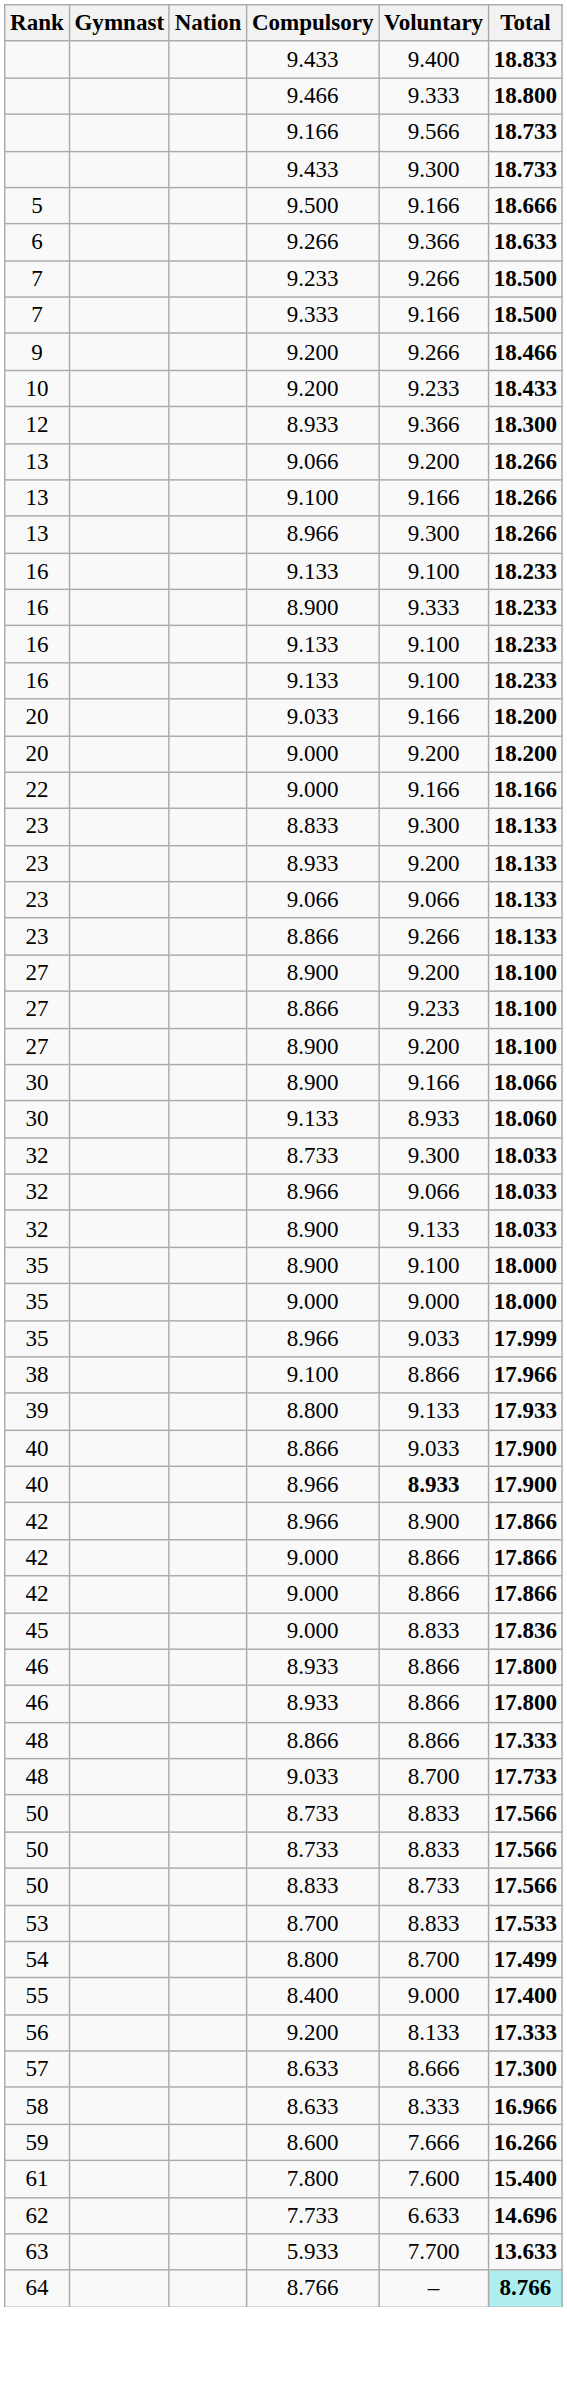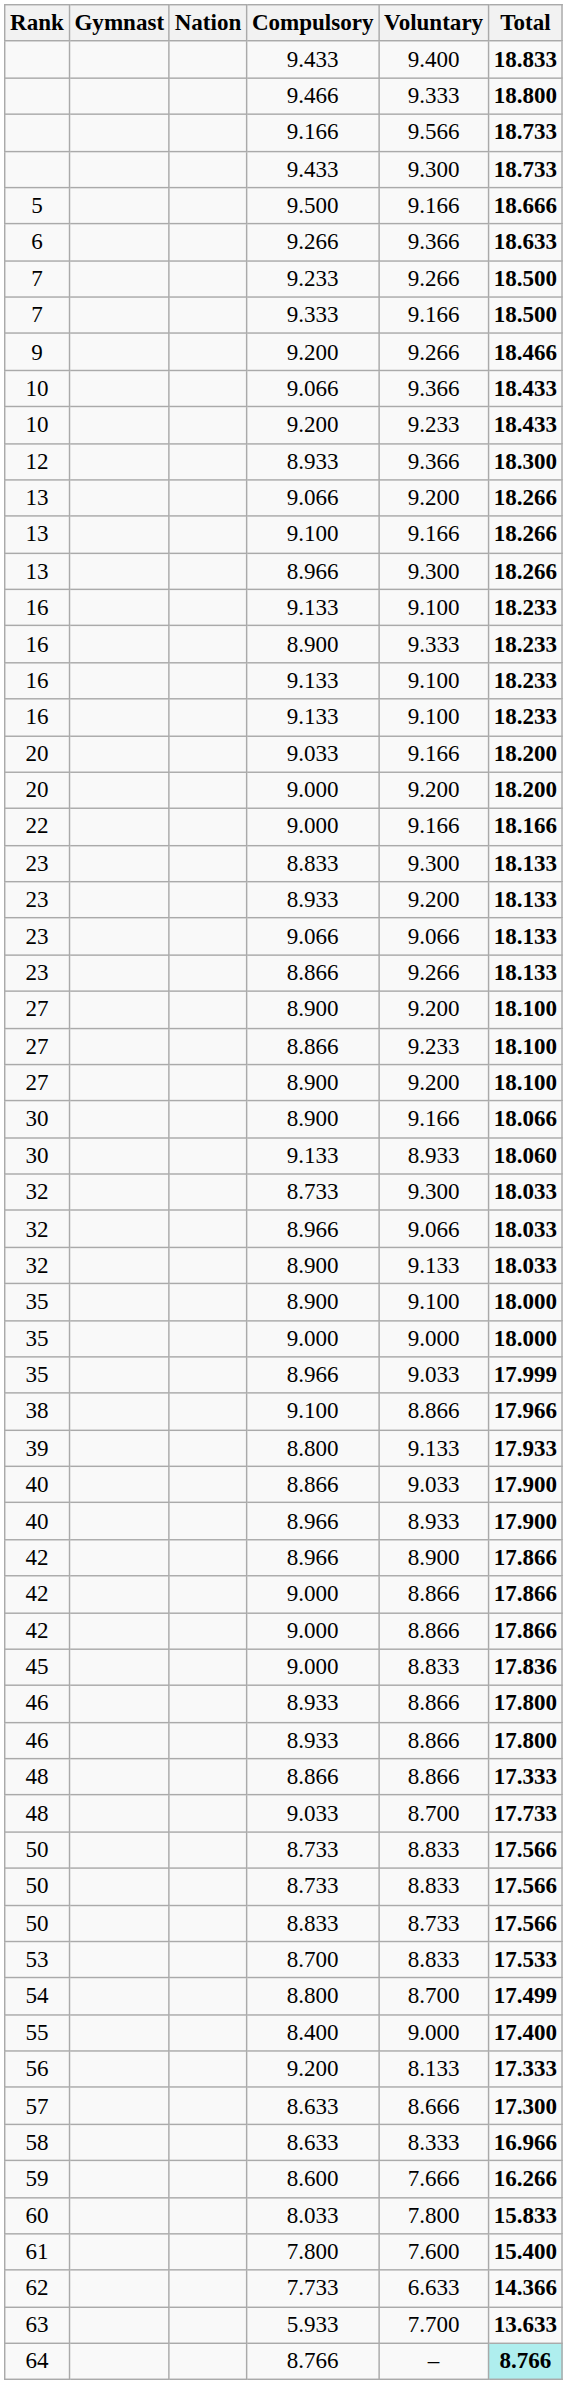 <table class="wikitable sortable" style="text-align:center">
 <tr>
 <th>Rank</th>
 <th>Gymnast</th>
 <th>Nation</th>
 <th>Compulsory</th>
 <th>Voluntary</th>
 <th>Total</th>
 </tr>
 <tr>
 <td></td>
 <td align=left></td>
 <td align=left></td>
 <td>9.433</td>
 <td>9.400</td>
 <td><strong>18.833</strong></td>
 </tr>
 <tr>
 <td></td>
 <td align=left></td>
 <td align=left></td>
 <td>9.466</td>
 <td>9.333</td>
 <td><strong>18.800</strong></td>
 </tr>
 <tr>
 <td></td>
 <td align=left></td>
 <td align=left></td>
 <td>9.166</td>
 <td>9.566</td>
 <td><strong>18.733</strong></td>
 </tr>
 <tr>
 <td></td>
 <td align=left></td>
 <td align=left></td>
 <td>9.433</td>
 <td>9.300</td>
 <td><strong>18.733</strong></td>
 </tr>
 <tr>
 <td>5</td>
 <td align=left></td>
 <td align=left></td>
 <td>9.500</td>
 <td>9.166</td>
 <td><strong>18.666</strong></td>
 </tr>
 <tr>
 <td>6</td>
 <td align=left></td>
 <td align=left></td>
 <td>9.266</td>
 <td>9.366</td>
 <td><strong>18.633</strong></td>
 </tr>
 <tr>
 <td>7</td>
 <td align=left></td>
 <td align=left></td>
 <td>9.233</td>
 <td>9.266</td>
 <td><strong>18.500</strong></td>
 </tr>
 <tr>
 <td>7</td>
 <td align=left></td>
 <td align=left></td>
 <td>9.333</td>
 <td>9.166</td>
 <td><strong>18.500</strong></td>
 </tr>
 <tr>
 <td>9</td>
 <td align=left></td>
 <td align=left></td>
 <td>9.200</td>
 <td>9.266</td>
 <td><strong>18.466</strong></td>
+</tr>
+<tr>
+<td>10</td>
+<td align=left></td>
+<td align=left></td>
+<td>9.066</td>
+<td>9.366</td>
+<td><strong>18.433</strong></td>
 </tr>
 <tr>
 <td>10</td>
 <td align=left></td>
 <td align=left></td>
 <td>9.200</td>
 <td>9.233</td>
 <td><strong>18.433</strong></td>
 </tr>
 <tr>
 <td>12</td>
 <td align=left></td>
 <td align=left></td>
 <td>8.933</td>
 <td>9.366</td>
 <td><strong>18.300</strong></td>
 </tr>
 <tr>
 <td>13</td>
 <td align=left></td>
 <td align=left></td>
 <td>9.066</td>
 <td>9.200</td>
 <td><strong>18.266</strong></td>
 </tr>
 <tr>
 <td>13</td>
 <td align=left></td>
 <td align=left></td>
 <td>9.100</td>
 <td>9.166</td>
 <td><strong>18.266</strong></td>
 </tr>
 <tr>
 <td>13</td>
 <td align=left></td>
 <td align=left></td>
 <td>8.966</td>
 <td>9.300</td>
 <td><strong>18.266</strong></td>
 </tr>
 <tr>
 <td>16</td>
 <td align=left></td>
 <td align=left></td>
 <td>9.133</td>
 <td>9.100</td>
 <td><strong>18.233</strong></td>
 </tr>
 <tr>
 <td>16</td>
 <td align=left></td>
 <td align=left></td>
 <td>8.900</td>
 <td>9.333</td>
 <td><strong>18.233</strong></td>
 </tr>
 <tr>
 <td>16</td>
 <td align=left></td>
 <td align=left></td>
 <td>9.133</td>
 <td>9.100</td>
 <td><strong>18.233</strong></td>
 </tr>
 <tr>
 <td>16</td>
 <td align=left></td>
 <td align=left></td>
 <td>9.133</td>
 <td>9.100</td>
 <td><strong>18.233</strong></td>
 </tr>
 <tr>
 <td>20</td>
 <td align=left></td>
 <td align=left></td>
 <td>9.033</td>
 <td>9.166</td>
 <td><strong>18.200</strong></td>
 </tr>
 <tr>
 <td>20</td>
 <td align=left></td>
 <td align=left></td>
 <td>9.000</td>
 <td>9.200</td>
 <td><strong>18.200</strong></td>
 </tr>
 <tr>
 <td>22</td>
 <td align=left></td>
 <td align=left></td>
 <td>9.000</td>
 <td>9.166</td>
 <td><strong>18.166</strong></td>
 </tr>
 <tr>
 <td>23</td>
 <td align=left></td>
 <td align=left></td>
 <td>8.833</td>
 <td>9.300</td>
 <td><strong>18.133</strong></td>
 </tr>
 <tr>
 <td>23</td>
 <td align=left></td>
 <td align=left></td>
 <td>8.933</td>
 <td>9.200</td>
 <td><strong>18.133</strong></td>
 </tr>
 <tr>
 <td>23</td>
 <td align=left></td>
 <td align=left></td>
 <td>9.066</td>
 <td>9.066</td>
 <td><strong>18.133</strong></td>
 </tr>
 <tr>
 <td>23</td>
 <td align=left></td>
 <td align=left></td>
 <td>8.866</td>
 <td>9.266</td>
 <td><strong>18.133</strong></td>
 </tr>
 <tr>
 <td>27</td>
 <td align=left></td>
 <td align=left></td>
 <td>8.900</td>
 <td>9.200</td>
 <td><strong>18.100</strong></td>
 </tr>
 <tr>
 <td>27</td>
 <td align=left></td>
 <td align=left></td>
 <td>8.866</td>
 <td>9.233</td>
 <td><strong>18.100</strong></td>
 </tr>
 <tr>
 <td>27</td>
 <td align=left></td>
 <td align=left></td>
 <td>8.900</td>
 <td>9.200</td>
 <td><strong>18.100</strong></td>
 </tr>
 <tr>
 <td>30</td>
 <td align=left></td>
 <td align=left></td>
 <td>8.900</td>
 <td>9.166</td>
 <td><strong>18.066</strong></td>
 </tr>
 <tr>
 <td>30</td>
 <td align=left></td>
 <td align=left></td>
 <td>9.133</td>
 <td>8.933</td>
 <td><strong>18.060</strong></td>
 </tr>
 <tr>
 <td>32</td>
 <td align=left></td>
 <td align=left></td>
 <td>8.733</td>
 <td>9.300</td>
 <td><strong>18.033</strong></td>
 </tr>
 <tr>
 <td>32</td>
 <td align=left></td>
 <td align=left></td>
 <td>8.966</td>
 <td>9.066</td>
 <td><strong>18.033</strong></td>
 </tr>
 <tr>
 <td>32</td>
 <td align=left></td>
 <td align=left></td>
 <td>8.900</td>
 <td>9.133</td>
 <td><strong>18.033</strong></td>
 </tr>
 <tr>
 <td>35</td>
 <td align=left></td>
 <td align=left></td>
 <td>8.900</td>
 <td>9.100</td>
 <td><strong>18.000</strong></td>
 </tr>
 <tr>
 <td>35</td>
 <td align=left></td>
 <td align=left></td>
 <td>9.000</td>
 <td>9.000</td>
 <td><strong>18.000</strong></td>
 </tr>
 <tr>
 <td>35</td>
 <td align=left></td>
 <td align=left></td>
 <td>8.966</td>
 <td>9.033</td>
 <td><strong>17.999</strong></td>
 </tr>
 <tr>
 <td>38</td>
 <td align=left></td>
 <td align=left></td>
 <td>9.100</td>
 <td>8.866</td>
 <td><strong>17.966</strong></td>
 </tr>
 <tr>
 <td>39</td>
 <td align=left></td>
 <td align=left></td>
 <td>8.800</td>
 <td>9.133</td>
 <td><strong>17.933</strong></td>
 </tr>
 <tr>
 <td>40</td>
 <td align=left></td>
 <td align=left></td>
 <td>8.866</td>
 <td>9.033</td>
 <td><strong>17.900</strong></td>
 </tr>
 <tr>
 <td>40</td>
 <td align=left></td>
 <td align=left></td>
 <td>8.966</td>
-<td><strong>8.933</strong></td>
+<td>8.933</td>
 <td><strong>17.900</strong></td>
 </tr>
 <tr>
 <td>42</td>
 <td align=left></td>
 <td align=left></td>
 <td>8.966</td>
 <td>8.900</td>
 <td><strong>17.866</strong></td>
 </tr>
 <tr>
 <td>42</td>
 <td align=left></td>
 <td align=left></td>
 <td>9.000</td>
 <td>8.866</td>
 <td><strong>17.866</strong></td>
 </tr>
 <tr>
 <td>42</td>
 <td align=left></td>
 <td align=left></td>
 <td>9.000</td>
 <td>8.866</td>
 <td><strong>17.866</strong></td>
 </tr>
 <tr>
 <td>45</td>
 <td align=left></td>
 <td align=left></td>
 <td>9.000</td>
 <td>8.833</td>
 <td><strong>17.836</strong></td>
 </tr>
 <tr>
 <td>46</td>
 <td align=left></td>
 <td align=left></td>
 <td>8.933</td>
 <td>8.866</td>
 <td><strong>17.800</strong></td>
 </tr>
 <tr>
 <td>46</td>
 <td align=left></td>
 <td align=left></td>
 <td>8.933</td>
 <td>8.866</td>
 <td><strong>17.800</strong></td>
 </tr>
 <tr>
 <td>48</td>
 <td align=left></td>
 <td align=left></td>
 <td>8.866</td>
 <td>8.866</td>
 <td><strong>17.333</strong></td>
 </tr>
 <tr>
 <td>48</td>
 <td align=left></td>
 <td align=left></td>
 <td>9.033</td>
 <td>8.700</td>
 <td><strong>17.733</strong></td>
 </tr>
 <tr>
 <td>50</td>
 <td align=left></td>
 <td align=left></td>
 <td>8.733</td>
 <td>8.833</td>
 <td><strong>17.566</strong></td>
 </tr>
 <tr>
 <td>50</td>
 <td align=left></td>
 <td align=left></td>
 <td>8.733</td>
 <td>8.833</td>
 <td><strong>17.566</strong></td>
 </tr>
 <tr>
 <td>50</td>
 <td align=left></td>
 <td align=left></td>
 <td>8.833</td>
 <td>8.733</td>
 <td><strong>17.566</strong></td>
 </tr>
 <tr>
 <td>53</td>
 <td align=left></td>
 <td align=left></td>
 <td>8.700</td>
 <td>8.833</td>
 <td><strong>17.533</strong></td>
 </tr>
 <tr>
 <td>54</td>
 <td align=left></td>
 <td align=left></td>
 <td>8.800</td>
 <td>8.700</td>
 <td><strong>17.499</strong></td>
 </tr>
 <tr>
 <td>55</td>
 <td align=left></td>
 <td align=left></td>
 <td>8.400</td>
 <td>9.000</td>
 <td><strong>17.400</strong></td>
 </tr>
 <tr>
 <td>56</td>
 <td align=left></td>
 <td align=left></td>
 <td>9.200</td>
 <td>8.133</td>
 <td><strong>17.333</strong></td>
 </tr>
 <tr>
 <td>57</td>
 <td align=left></td>
 <td align=left></td>
 <td>8.633</td>
 <td>8.666</td>
 <td><strong>17.300</strong></td>
 </tr>
 <tr>
 <td>58</td>
 <td align=left></td>
 <td align=left></td>
 <td>8.633</td>
 <td>8.333</td>
 <td><strong>16.966</strong></td>
 </tr>
 <tr>
 <td>59</td>
 <td align=left></td>
 <td align=left></td>
 <td>8.600</td>
 <td>7.666</td>
 <td><strong>16.266</strong></td>
 </tr>
 <tr>
+<td>60</td>
+<td align=left></td>
+<td align=left></td>
+<td>8.033</td>
+<td>7.800</td>
+<td><strong>15.833</strong></td>
+</tr>
+<tr>
 <td>61</td>
 <td align=left></td>
 <td align=left></td>
 <td>7.800</td>
 <td>7.600</td>
 <td><strong>15.400</strong></td>
 </tr>
 <tr>
 <td>62</td>
 <td align=left></td>
 <td align=left></td>
 <td>7.733</td>
 <td>6.633</td>
-<td><strong>14.696</strong></td>
+<td><strong>14.366</strong></td>
 </tr>
 <tr>
 <td>63</td>
 <td align=left></td>
 <td align=left></td>
 <td>5.933</td>
 <td>7.700</td>
 <td><strong>13.633</strong></td>
 </tr>
 <tr>
 <td>64</td>
 <td align=left></td>
 <td align=left></td>
 <td>8.766</td>
 <td>–</td>
 <td style="background: paleturquoise;"><strong>8.766</strong></td>
 </tr>
 </table>
